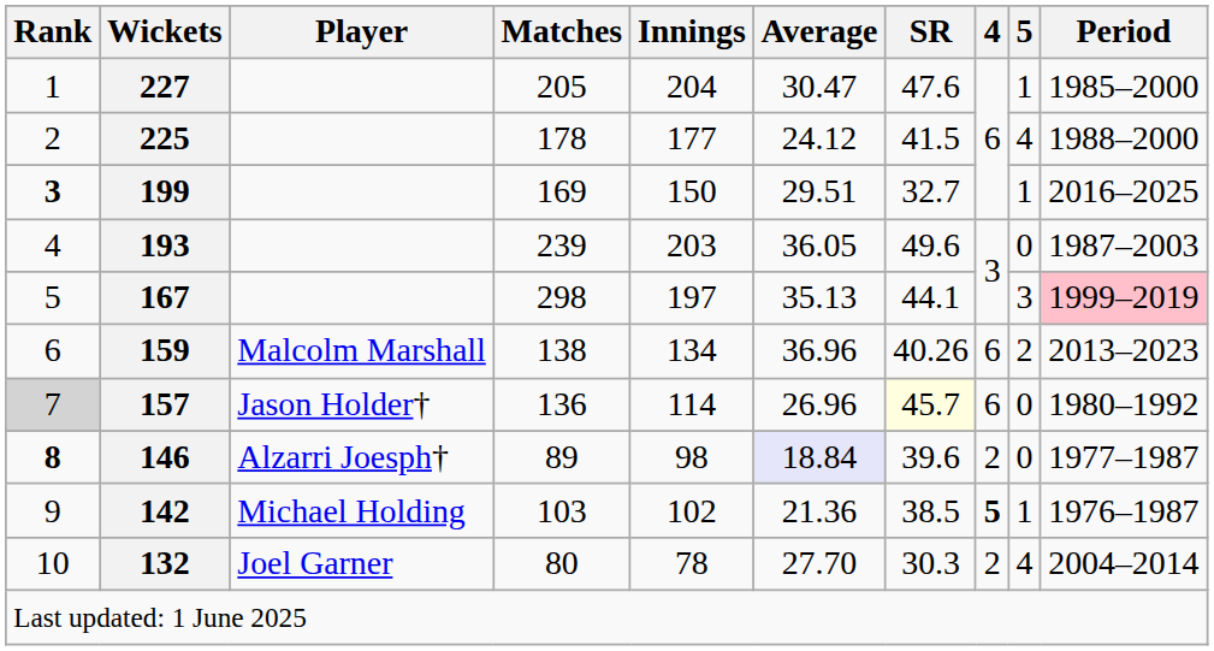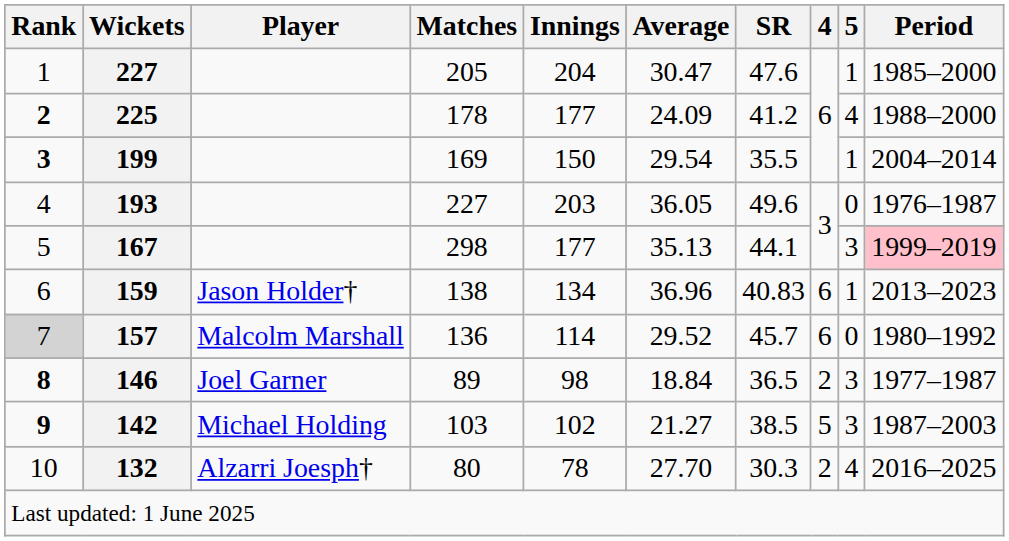 <table class="wikitable plainrowheaders sortable">
 <tr>
 <th scope=col>Rank</th>
 <th scope=col>Wickets</th>
 <th scope=col>Player</th>
 <th scope=col>Matches</th>
 <th scope=col>Innings</th>
 <th scope=col>Average</th>
 <th scope=col>SR</th>
 <th scope=col>4</th>
 <th scope=col>5</th>
 <th scope=col>Period</th>
 </tr>
 <tr>
 <td align=center>1</td>
 <th scope=row style=text-align:center;>227</th>
 <td></td>
 <td align=center>205</td>
 <td align=center>204</td>
 <td align=center>30.47</td>
 <td align=center>47.6</td>
 <td align=center rowspan=3>6</td>
 <td align=center>1</td>
 <td>1985–2000</td>
 </tr>
 <tr>
-<td align=center>2</td>
+<td align=center><strong>2</strong></td>
 <th scope=row style=text-align:center;>225</th>
 <td></td>
 <td align=center>178</td>
 <td align=center>177</td>
-<td align=center>24.12</td>
-<td align=center>41.5</td>
+<td align=center>24.09</td>
+<td align=center>41.2</td>
 <td align=center>4</td>
 <td>1988–2000</td>
 </tr>
 <tr>
 <td align=center><strong>3</strong></td>
 <th scope=row style=text-align:center;>199</th>
 <td></td>
 <td align=center>169</td>
 <td align=center>150</td>
-<td align=center>29.51</td>
-<td align=center>32.7</td>
+<td align=center>29.54</td>
+<td align=center>35.5</td>
 <td align=center>1</td>
-<td>2016–2025</td>
+<td>2004–2014</td>
 </tr>
 <tr>
 <td align=center>4</td>
 <th scope=row style=text-align:center;>193</th>
 <td></td>
-<td align=center>239</td>
+<td align=center>227</td>
 <td align=center>203</td>
 <td align=center>36.05</td>
 <td align=center>49.6</td>
 <td align=center rowspan=2>3</td>
 <td align=center>0</td>
-<td>1987–2003</td>
+<td>1976–1987</td>
 </tr>
 <tr>
 <td align=center>5</td>
 <th scope=row style=text-align:center;>167</th>
 <td></td>
 <td align=center>298</td>
-<td align=center>197</td>
+<td align=center>177</td>
 <td align=center>35.13</td>
 <td align=center>44.1</td>
 <td align=center>3</td>
 <td style="background: pink;">1999–2019</td>
 </tr>
 <tr>
 <td align=center>6</td>
 <th scope=row style=text-align:center;>159</th>
-<td><a href='#'>Malcolm Marshall</a></td>
+<td><a href='#'>Jason Holder</a>†</td>
 <td align=center>138</td>
 <td align=center>134</td>
 <td align=center>36.96</td>
-<td align=center>40.26</td>
+<td align=center>40.83</td>
 <td align=center>6</td>
-<td align=center>2</td>
+<td align=center>1</td>
 <td>2013–2023</td>
 </tr>
 <tr>
 <td align=center style="background: lightgrey;">7</td>
 <th scope=row style=text-align:center;>157</th>
-<td><a href='#'>Jason Holder</a>†</td>
+<td><a href='#'>Malcolm Marshall</a></td>
 <td align="center">136</td>
 <td align="center">114</td>
-<td align="center">26.96</td>
-<td align="center" style="background: lightyellow;">45.7</td>
+<td align="center">29.52</td>
+<td align="center">45.7</td>
 <td align="center">6</td>
 <td align="center">0</td>
 <td>1980–1992</td>
 </tr>
 <tr>
 <td align=center><strong>8</strong></td>
 <th scope=row style=text-align:center;>146</th>
-<td><a href='#'>Alzarri Joesph</a>†</td>
+<td><a href='#'>Joel Garner</a></td>
 <td align=center>89</td>
 <td align=center>98</td>
-<td align=center style="background: lavender;">18.84</td>
-<td align=center>39.6</td>
+<td align=center>18.84</td>
+<td align=center>36.5</td>
 <td align=center>2</td>
-<td align=center>0</td>
+<td align=center>3</td>
 <td>1977–1987</td>
 </tr>
 <tr>
-<td align=center>9</td>
+<td align=center><strong>9</strong></td>
 <th scope=row style=text-align:center;>142</th>
 <td><a href='#'>Michael Holding</a></td>
 <td align=center>103</td>
 <td align=center>102</td>
-<td align=center>21.36</td>
+<td align=center>21.27</td>
 <td align=center>38.5</td>
-<td align=center><strong>5</strong></td>
-<td align=center>1</td>
-<td>1976–1987</td>
+<td align=center>5</td>
+<td align=center>3</td>
+<td>1987–2003</td>
 </tr>
 <tr>
 <td align=center>10</td>
 <th scope=row style=text-align:center;>132</th>
-<td><a href='#'>Joel Garner</a></td>
+<td><a href='#'>Alzarri Joesph</a>†</td>
 <td align=center>80</td>
 <td align=center>78</td>
 <td align=center>27.70</td>
 <td align=center>30.3</td>
 <td align=center>2</td>
 <td align=center>4</td>
-<td>2004–2014</td>
+<td>2016–2025</td>
 </tr>
 <tr class=sortbottom>
 <td colspan=10><small>Last updated: 1 June 2025</small></td>
 </tr>
 </table>
